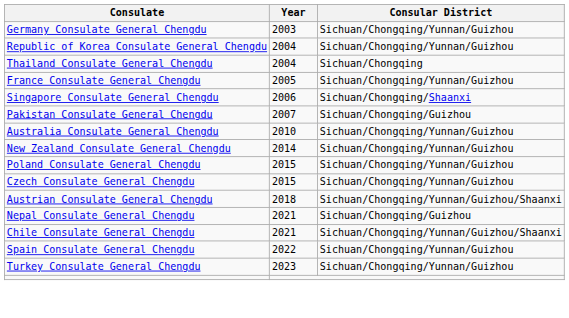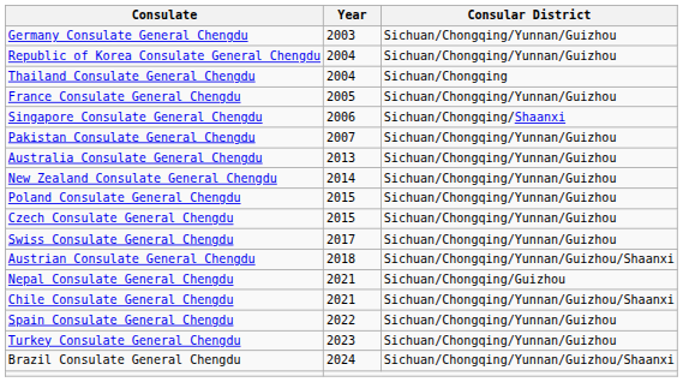 <table class="wikitable" style="font-size:90%;">
 <tr>
 <th style="width:auto;">Consulate</th>
 <th style="width:50px;">Year</th>
 <th style="width:auto;">Consular District</th>
 </tr>
 <tr>
 <td> <a href='#'>Germany Consulate General Chengdu</a></td>
 <td>2003</td>
 <td>Sichuan/Chongqing/Yunnan/Guizhou</td>
 </tr>
 <tr>
 <td> <a href='#'>Republic of Korea Consulate General Chengdu</a></td>
 <td>2004</td>
 <td>Sichuan/Chongqing/Yunnan/Guizhou</td>
 </tr>
 <tr>
 <td> <a href='#'>Thailand Consulate General Chengdu</a></td>
 <td>2004</td>
 <td>Sichuan/Chongqing</td>
 </tr>
 <tr>
 <td> <a href='#'>France Consulate General Chengdu</a></td>
 <td>2005</td>
 <td>Sichuan/Chongqing/Yunnan/Guizhou</td>
 </tr>
 <tr>
 <td> <a href='#'>Singapore Consulate General Chengdu</a></td>
 <td>2006</td>
 <td>Sichuan/Chongqing/<a href='#'>Shaanxi</a></td>
 </tr>
 <tr>
 <td> <a href='#'>Pakistan Consulate General Chengdu</a></td>
 <td>2007</td>
-<td>Sichuan/Chongqing/Guizhou</td>
+<td>Sichuan/Chongqing/Yunnan/Guizhou</td>
 </tr>
 <tr>
 <td> <a href='#'>Australia Consulate General Chengdu</a></td>
-<td>2010</td>
+<td>2013</td>
 <td>Sichuan/Chongqing/Yunnan/Guizhou</td>
 </tr>
 <tr>
 <td> <a href='#'>New Zealand Consulate General Chengdu</a></td>
 <td>2014</td>
 <td>Sichuan/Chongqing/Yunnan/Guizhou</td>
 </tr>
 <tr>
 <td> <a href='#'>Poland Consulate General Chengdu</a></td>
 <td>2015</td>
 <td>Sichuan/Chongqing/Yunnan/Guizhou</td>
 </tr>
 <tr>
 <td> <a href='#'>Czech Consulate General Chengdu</a></td>
 <td>2015</td>
+<td>Sichuan/Chongqing/Yunnan/Guizhou</td>
+</tr>
+<tr>
+<td> <a href='#'>Swiss Consulate General Chengdu</a></td>
+<td>2017</td>
 <td>Sichuan/Chongqing/Yunnan/Guizhou</td>
 </tr>
 <tr>
 <td> <a href='#'>Austrian Consulate General Chengdu</a></td>
 <td>2018</td>
 <td>Sichuan/Chongqing/Yunnan/Guizhou/Shaanxi</td>
 </tr>
 <tr>
 <td> <a href='#'>Nepal Consulate General Chengdu</a></td>
 <td>2021</td>
 <td>Sichuan/Chongqing/Guizhou</td>
 </tr>
 <tr>
 <td> <a href='#'>Chile Consulate General Chengdu</a></td>
 <td>2021</td>
 <td>Sichuan/Chongqing/Yunnan/Guizhou/Shaanxi</td>
 </tr>
 <tr>
 <td> <a href='#'>Spain Consulate General Chengdu</a></td>
 <td>2022</td>
 <td>Sichuan/Chongqing/Yunnan/Guizhou</td>
 </tr>
 <tr>
 <td> <a href='#'>Turkey Consulate General Chengdu</a></td>
 <td>2023</td>
 <td>Sichuan/Chongqing/Yunnan/Guizhou</td>
 </tr>
 <tr>
+<td> Brazil Consulate General Chengdu</td>
+<td>2024</td>
+<td>Sichuan/Chongqing/Yunnan/Guizhou/Shaanxi</td>
+</tr>
+<tr>
 <td></td>
 </tr>
 </table>
